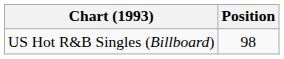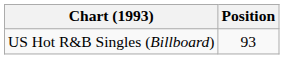 <table class="wikitable">
 <tr>
 <th align="left">Chart (1993)</th>
 <th style="text-align:center;">Position</th>
 </tr>
 <tr>
 <td>US Hot R&B Singles (<em>Billboard</em>)</td>
-<td style="text-align:center;">98</td>
+<td style="text-align:center;">93</td>
 </tr>
 </table>
